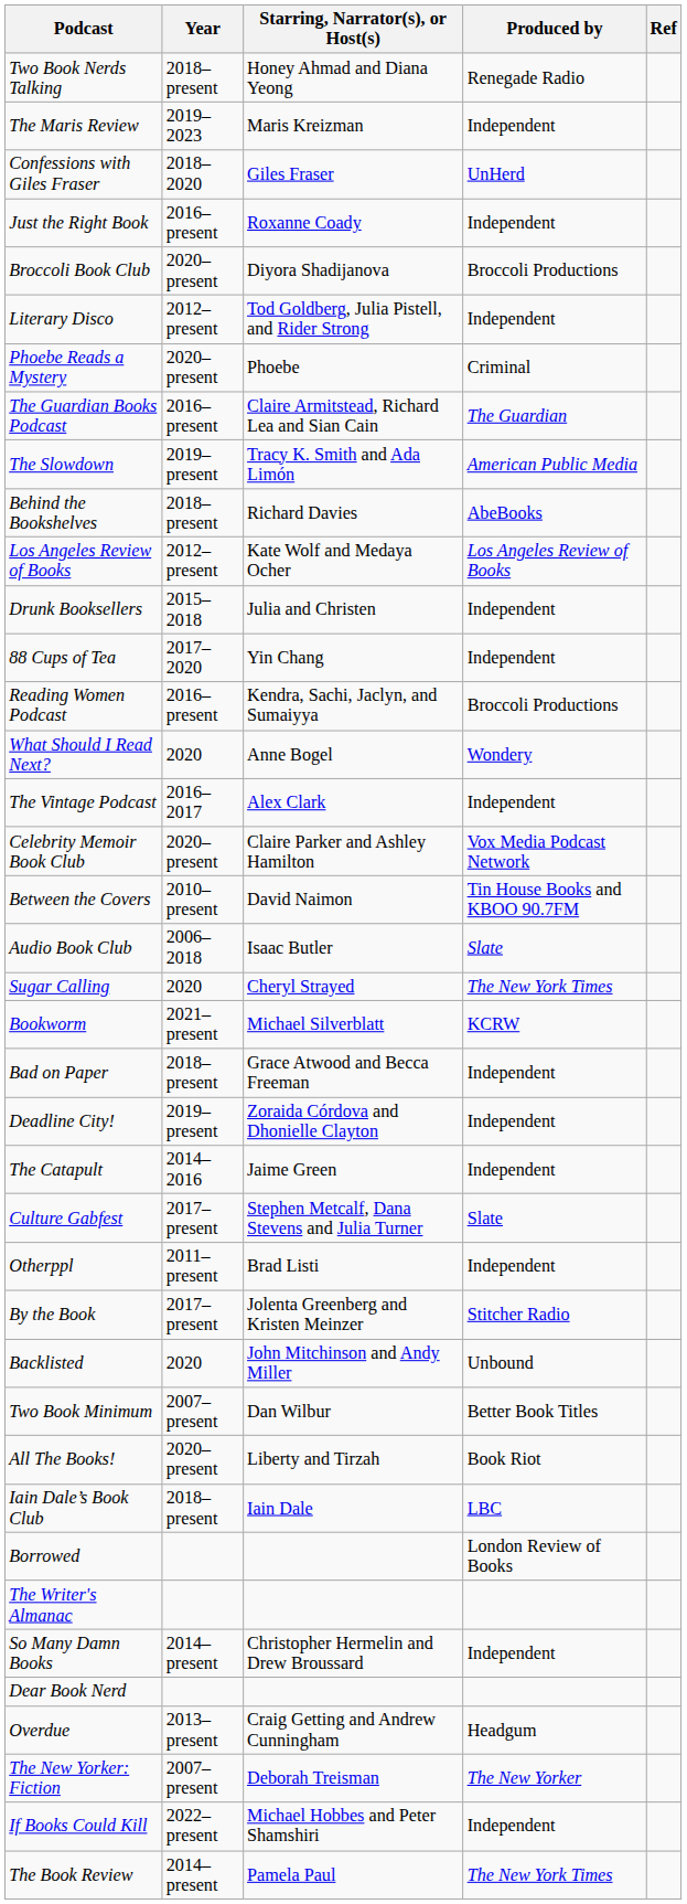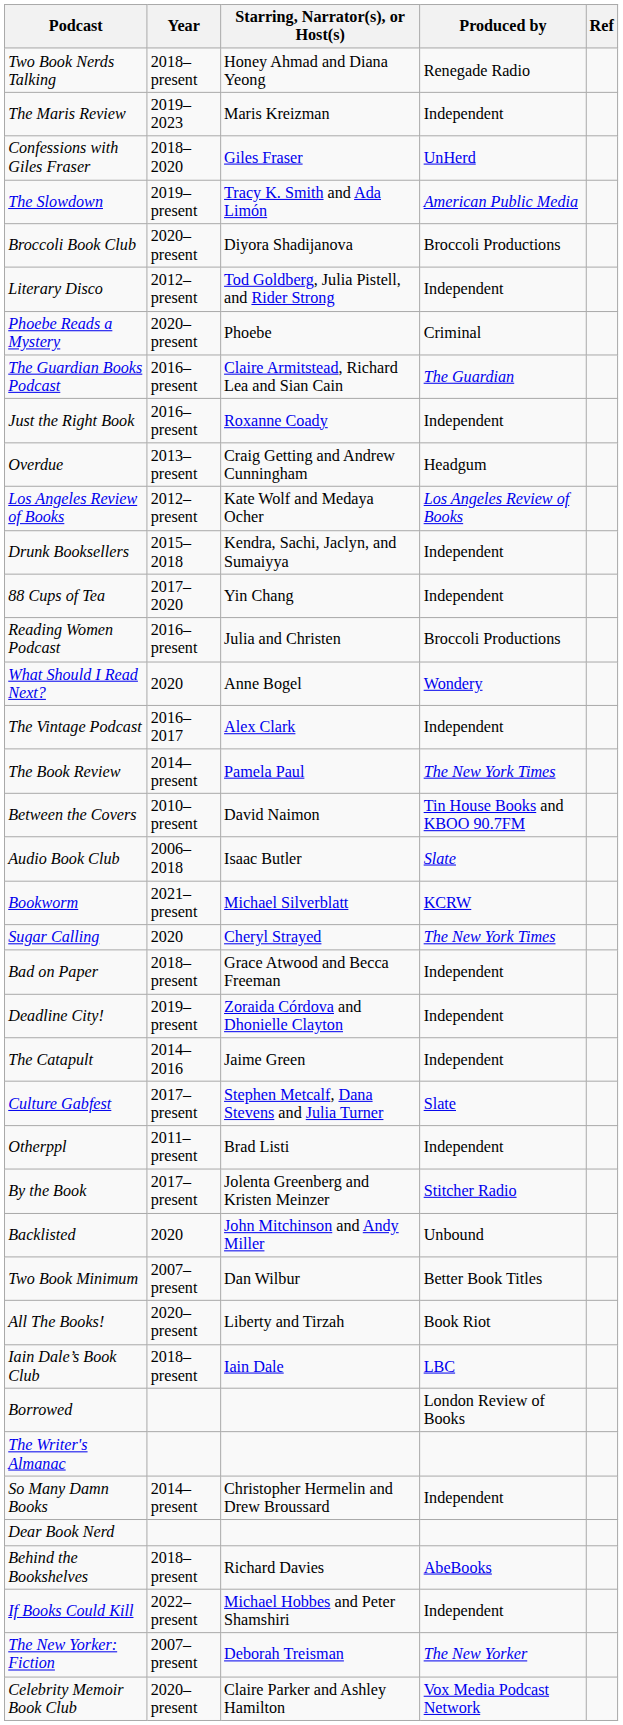 <table class="wikitable sortable">
 <tr>
 <th>Podcast</th>
 <th>Year</th>
 <th>Starring, Narrator(s), or Host(s)</th>
 <th>Produced by</th>
 <th>Ref</th>
 </tr>
 <tr>
 <td><em>Two Book Nerds Talking</em></td>
 <td>2018–present</td>
 <td>Honey Ahmad and Diana Yeong</td>
 <td>Renegade Radio</td>
 <td></td>
 </tr>
 <tr>
 <td><em>The Maris Review</em></td>
 <td>2019–2023</td>
 <td>Maris Kreizman</td>
 <td>Independent</td>
 <td></td>
 </tr>
 <tr>
 <td><em>Confessions with Giles Fraser</em></td>
 <td>2018–2020</td>
 <td><a href='#'>Giles Fraser</a></td>
 <td><a href='#'>UnHerd</a></td>
 <td></td>
 </tr>
 <tr>
-<td><em>Just the Right Book</em></td>
-<td>2016–present</td>
-<td><a href='#'>Roxanne Coady</a></td>
-<td>Independent</td>
+<td><em><a href='#'>The Slowdown</a></em></td>
+<td>2019–present</td>
+<td><a href='#'>Tracy K. Smith</a> and <a href='#'>Ada Limón</a></td>
+<td><em><a href='#'>American Public Media</a></em></td>
 <td></td>
 </tr>
 <tr>
 <td><em>Broccoli Book Club</em></td>
 <td>2020–present</td>
 <td>Diyora Shadijanova</td>
 <td>Broccoli Productions</td>
 <td></td>
 </tr>
 <tr>
 <td><em>Literary Disco</em></td>
 <td>2012–present</td>
 <td><a href='#'>Tod Goldberg</a>, Julia Pistell, and <a href='#'>Rider Strong</a></td>
 <td>Independent</td>
 <td></td>
 </tr>
 <tr>
 <td><em><a href='#'>Phoebe Reads a Mystery</a></em></td>
 <td>2020–present</td>
 <td>Phoebe</td>
 <td>Criminal</td>
 <td></td>
 </tr>
 <tr>
 <td><em><a href='#'>The Guardian Books Podcast</a></em></td>
 <td>2016–present</td>
 <td><a href='#'>Claire Armitstead</a>, Richard Lea and Sian Cain</td>
 <td><em><a href='#'>The Guardian</a></em></td>
 <td></td>
 </tr>
 <tr>
-<td><em><a href='#'>The Slowdown</a></em></td>
-<td>2019–present</td>
-<td><a href='#'>Tracy K. Smith</a> and <a href='#'>Ada Limón</a></td>
-<td><em><a href='#'>American Public Media</a></em></td>
+<td><em>Just the Right Book</em></td>
+<td>2016–present</td>
+<td><a href='#'>Roxanne Coady</a></td>
+<td>Independent</td>
 <td></td>
 </tr>
 <tr>
-<td><em>Behind the Bookshelves</em></td>
-<td>2018–present</td>
-<td>Richard Davies</td>
-<td><a href='#'>AbeBooks</a></td>
+<td><em>Overdue</em></td>
+<td>2013–present</td>
+<td>Craig Getting and Andrew Cunningham</td>
+<td>Headgum</td>
 <td></td>
 </tr>
 <tr>
 <td><em><a href='#'>Los Angeles Review of Books</a></em></td>
 <td>2012–present</td>
 <td>Kate Wolf and Medaya Ocher</td>
 <td><em><a href='#'>Los Angeles Review of Books</a></em></td>
 <td></td>
 </tr>
 <tr>
 <td><em>Drunk Booksellers</em></td>
 <td>2015–2018</td>
-<td>Julia and Christen</td>
+<td>Kendra, Sachi, Jaclyn, and Sumaiyya</td>
 <td>Independent</td>
 <td></td>
 </tr>
 <tr>
 <td><em>88 Cups of Tea</em></td>
 <td>2017–2020</td>
 <td>Yin Chang</td>
 <td>Independent</td>
 <td></td>
 </tr>
 <tr>
 <td><em>Reading Women Podcast</em></td>
 <td>2016–present</td>
-<td>Kendra, Sachi, Jaclyn, and Sumaiyya</td>
+<td>Julia and Christen</td>
 <td>Broccoli Productions</td>
 <td></td>
 </tr>
 <tr>
 <td><em><a href='#'>What Should I Read Next?</a></em></td>
 <td>2020</td>
 <td>Anne Bogel</td>
 <td><a href='#'>Wondery</a></td>
 <td></td>
 </tr>
 <tr>
 <td><em>The Vintage Podcast</em></td>
 <td>2016–2017</td>
 <td><a href='#'>Alex Clark</a></td>
 <td>Independent</td>
 <td></td>
 </tr>
 <tr>
-<td><em>Celebrity Memoir Book Club</em></td>
-<td>2020–present</td>
-<td>Claire Parker and Ashley Hamilton</td>
-<td><a href='#'>Vox Media Podcast Network</a></td>
+<td><em>The Book Review</em></td>
+<td>2014–present</td>
+<td><a href='#'>Pamela Paul</a></td>
+<td><em><a href='#'>The New York Times</a></em></td>
 <td></td>
 </tr>
 <tr>
 <td><em>Between the Covers</em></td>
 <td>2010–present</td>
 <td>David Naimon</td>
 <td><a href='#'>Tin House Books</a> and <a href='#'>KBOO 90.7FM</a></td>
 <td></td>
 </tr>
 <tr>
 <td><em>Audio Book Club</em></td>
 <td>2006–2018</td>
 <td>Isaac Butler</td>
 <td><em><a href='#'>Slate</a></em></td>
 <td></td>
 </tr>
 <tr>
+<td><em><a href='#'>Bookworm</a></em></td>
+<td>2021–present</td>
+<td><a href='#'>Michael Silverblatt</a></td>
+<td><a href='#'>KCRW</a></td>
+<td></td>
+</tr>
+<tr>
 <td><em><a href='#'>Sugar Calling</a></em></td>
 <td>2020</td>
 <td><a href='#'>Cheryl Strayed</a></td>
 <td><em><a href='#'>The New York Times</a></em></td>
-<td></td>
-</tr>
-<tr>
-<td><em><a href='#'>Bookworm</a></em></td>
-<td>2021–present</td>
-<td><a href='#'>Michael Silverblatt</a></td>
-<td><a href='#'>KCRW</a></td>
 <td></td>
 </tr>
 <tr>
 <td><em>Bad on Paper</em></td>
 <td>2018–present</td>
 <td>Grace Atwood and Becca Freeman</td>
 <td>Independent</td>
 <td></td>
 </tr>
 <tr>
 <td><em>Deadline City!</em></td>
 <td>2019–present</td>
 <td><a href='#'>Zoraida Córdova</a> and <a href='#'>Dhonielle Clayton</a></td>
 <td>Independent</td>
 <td></td>
 </tr>
 <tr>
 <td><em>The Catapult</em></td>
 <td>2014–2016</td>
 <td>Jaime Green</td>
 <td>Independent</td>
 <td></td>
 </tr>
 <tr>
 <td><em><a href='#'>Culture Gabfest</a></em></td>
 <td>2017–present</td>
 <td><a href='#'>Stephen Metcalf</a>, <a href='#'>Dana Stevens</a> and <a href='#'>Julia Turner</a></td>
 <td><a href='#'>Slate</a></td>
 <td></td>
 </tr>
 <tr>
 <td><em>Otherppl</em></td>
 <td>2011–present</td>
 <td>Brad Listi</td>
 <td>Independent</td>
 <td></td>
 </tr>
 <tr>
 <td><em>By the Book</em></td>
 <td>2017–present</td>
 <td>Jolenta Greenberg and Kristen Meinzer</td>
 <td><a href='#'>Stitcher Radio</a></td>
 <td></td>
 </tr>
 <tr>
 <td><em>Backlisted</em></td>
 <td>2020</td>
 <td><a href='#'>John Mitchinson</a> and <a href='#'>Andy Miller</a></td>
 <td>Unbound</td>
 <td></td>
 </tr>
 <tr>
 <td><em>Two Book Minimum</em></td>
 <td>2007–present</td>
 <td>Dan Wilbur</td>
 <td>Better Book Titles</td>
 <td></td>
 </tr>
 <tr>
 <td><em>All The Books!</em></td>
 <td>2020–present</td>
 <td>Liberty and Tirzah</td>
 <td>Book Riot</td>
 <td></td>
 </tr>
 <tr>
 <td><em>Iain Dale’s Book Club</em></td>
 <td>2018–present</td>
 <td><a href='#'>Iain Dale</a></td>
 <td><a href='#'>LBC</a></td>
 <td></td>
 </tr>
 <tr>
 <td><em>Borrowed</em></td>
 <td></td>
 <td></td>
 <td>London Review of Books</td>
 <td></td>
 </tr>
 <tr>
 <td><em><a href='#'>The Writer's Almanac</a></em></td>
 <td></td>
 <td></td>
 <td></td>
 <td></td>
 </tr>
 <tr>
 <td><em>So Many Damn Books</em></td>
 <td>2014–present</td>
 <td>Christopher Hermelin and Drew Broussard</td>
 <td>Independent</td>
 <td></td>
 </tr>
 <tr>
 <td><em>Dear Book Nerd</em></td>
 <td></td>
 <td></td>
 <td></td>
 <td></td>
 </tr>
 <tr>
-<td><em>Overdue</em></td>
-<td>2013–present</td>
-<td>Craig Getting and Andrew Cunningham</td>
-<td>Headgum</td>
+<td><em>Behind the Bookshelves</em></td>
+<td>2018–present</td>
+<td>Richard Davies</td>
+<td><a href='#'>AbeBooks</a></td>
+<td></td>
+</tr>
+<tr>
+<td><em><a href='#'>If Books Could Kill</a></em></td>
+<td>2022–present</td>
+<td><a href='#'>Michael Hobbes</a> and Peter Shamshiri</td>
+<td>Independent</td>
 <td></td>
 </tr>
 <tr>
 <td><em><a href='#'>The New Yorker: Fiction</a></em></td>
 <td>2007–present</td>
 <td><a href='#'>Deborah Treisman</a></td>
 <td><em><a href='#'>The New Yorker</a></em></td>
 <td></td>
 </tr>
 <tr>
-<td><em><a href='#'>If Books Could Kill</a></em></td>
-<td>2022–present</td>
-<td><a href='#'>Michael Hobbes</a> and Peter Shamshiri</td>
-<td>Independent</td>
-<td></td>
-</tr>
-<tr>
-<td><em>The Book Review</em></td>
-<td>2014–present</td>
-<td><a href='#'>Pamela Paul</a></td>
-<td><em><a href='#'>The New York Times</a></em></td>
+<td><em>Celebrity Memoir Book Club</em></td>
+<td>2020–present</td>
+<td>Claire Parker and Ashley Hamilton</td>
+<td><a href='#'>Vox Media Podcast Network</a></td>
 <td></td>
 </tr>
 </table>
